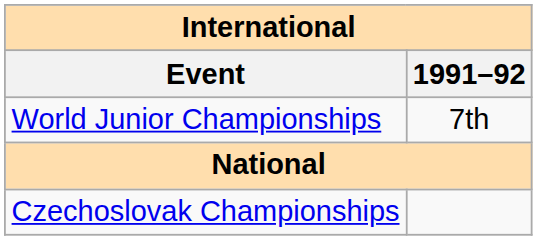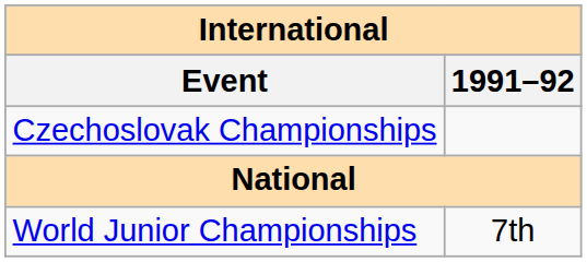 <table class="wikitable" style="text-align:center">
 <tr>
 <th style="background-color: #ffdead; " colspan=2 align=center>International</th>
 </tr>
 <tr>
 <th>Event</th>
 <th>1991–92</th>
 </tr>
 <tr>
-<td align=left><a href='#'>World Junior Championships</a></td>
-<td>7th</td>
+<td align=left><a href='#'>Czechoslovak Championships</a></td>
+<td></td>
 </tr>
 <tr>
 <th style="background-color: #ffdead; " colspan=2 align=center>National</th>
 </tr>
 <tr>
-<td align=left><a href='#'>Czechoslovak Championships</a></td>
-<td></td>
+<td align=left><a href='#'>World Junior Championships</a></td>
+<td>7th</td>
 </tr>
 </table>
